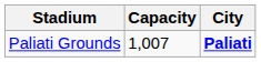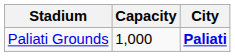 <table class="wikitable sortable">
 <tr>
 <th>Stadium</th>
 <th>Capacity</th>
 <th>City</th>
 </tr>
 <tr>
 <td><a href='#'>Paliati Grounds</a></td>
-<td>1,007</td>
+<td>1,000</td>
 <td><strong><a href='#'>Paliati</a></strong></td>
 </tr>
 </table>
